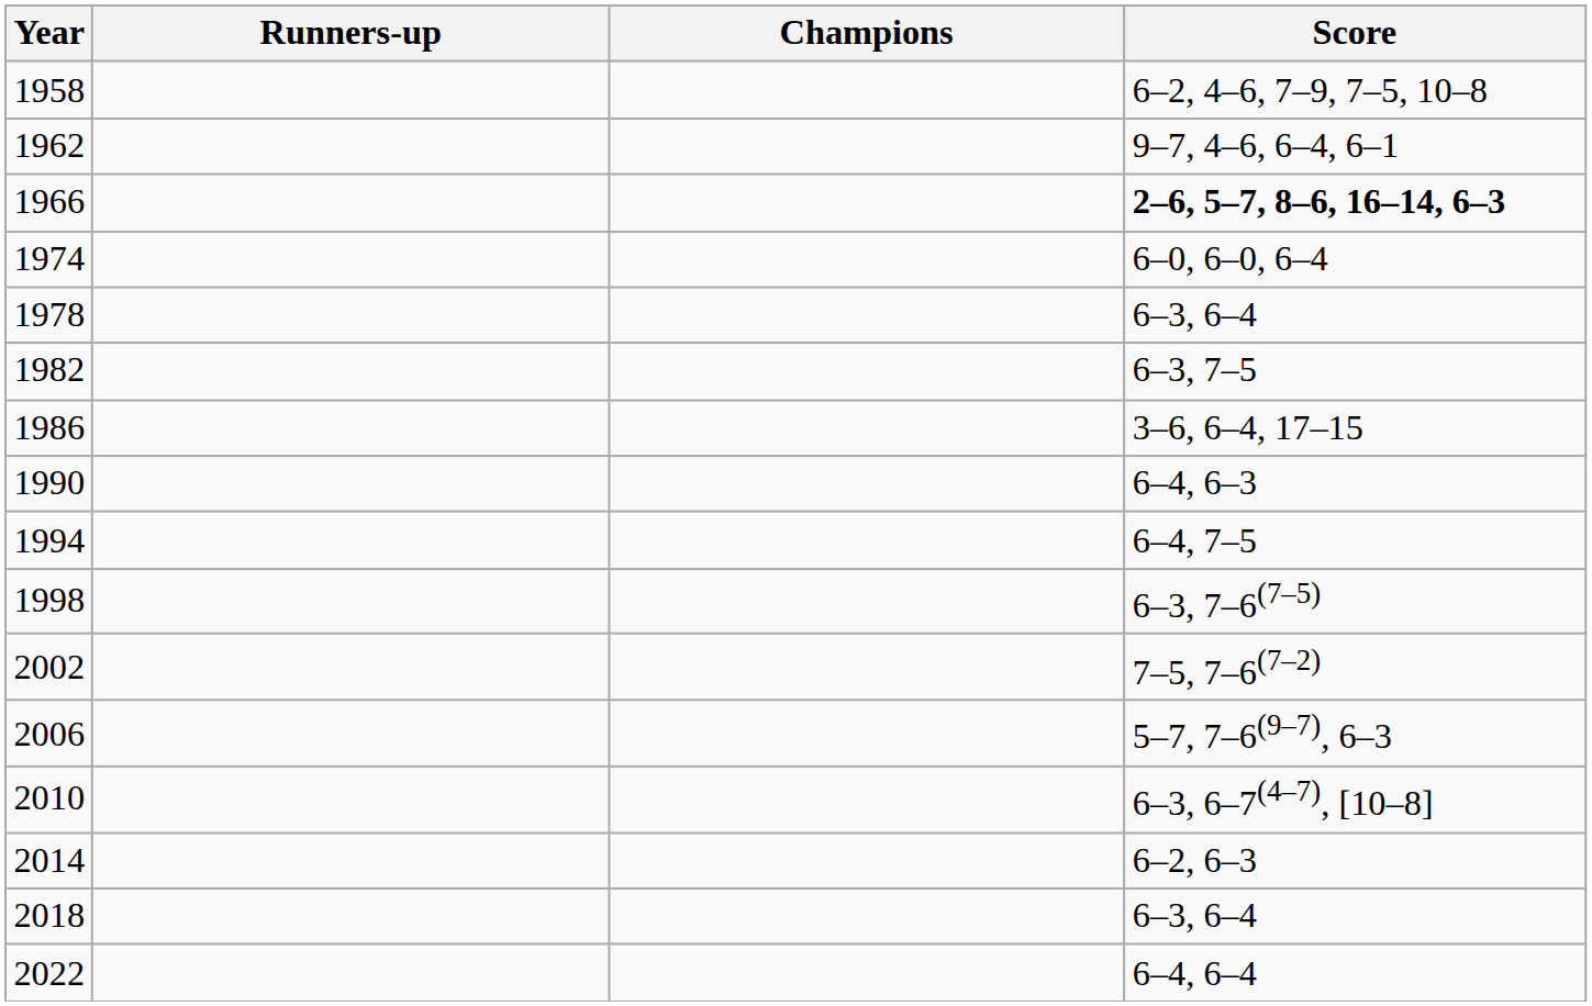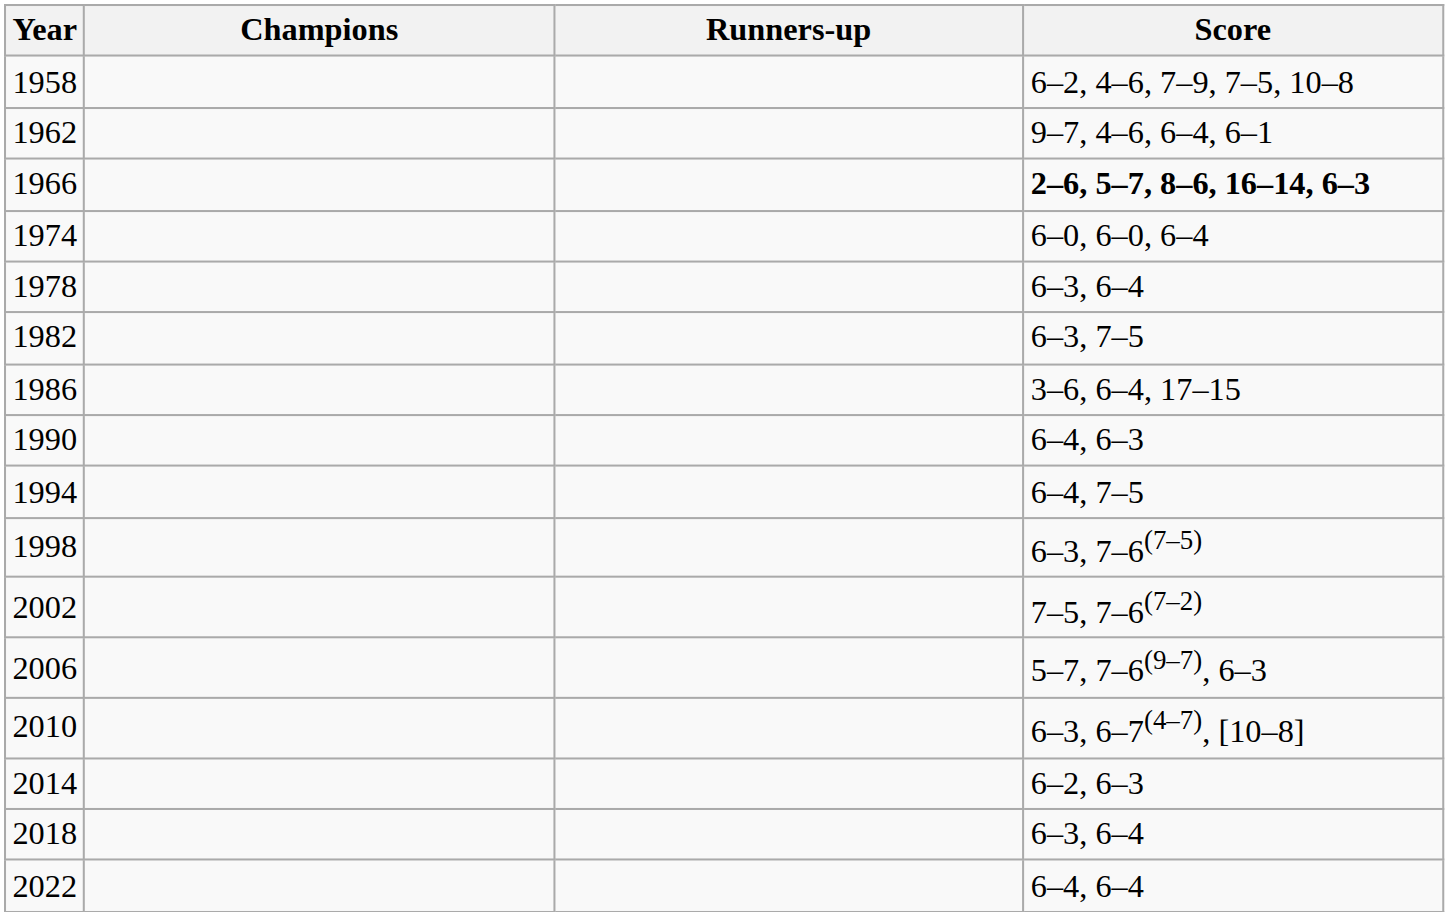 <table class="sortable wikitable">
 <tr>
 <th>Year</th>
+<th width=225>Champions</th>
 <th width=225>Runners-up</th>
-<th width=225>Champions</th>
 <th width=200 class="unsortable">Score</th>
 </tr>
 <tr>
 <td align=center>1958</td>
 <td><br></td>
 <td><br></td>
 <td>6–2, 4–6, 7–9, 7–5, 10–8</td>
 </tr>
 <tr>
 <td align=center>1962</td>
 <td><br></td>
 <td><br></td>
 <td>9–7, 4–6, 6–4, 6–1</td>
 </tr>
 <tr>
 <td align=center>1966</td>
 <td><br></td>
 <td><br></td>
 <td><strong>2–6, 5–7, 8–6, 16–14, 6–3</strong></td>
 </tr>
 <tr>
 <td align=center>1974</td>
 <td><br></td>
 <td><br></td>
 <td>6–0, 6–0, 6–4</td>
 </tr>
 <tr>
 <td align=center>1978</td>
 <td><br></td>
 <td><br></td>
 <td>6–3, 6–4</td>
 </tr>
 <tr>
 <td align=center>1982</td>
 <td><br></td>
 <td><br></td>
 <td>6–3, 7–5</td>
 </tr>
 <tr>
 <td align=center>1986</td>
 <td><br></td>
 <td><br></td>
 <td>3–6, 6–4, 17–15</td>
 </tr>
 <tr>
 <td align=center>1990</td>
 <td><br></td>
 <td><br></td>
 <td>6–4, 6–3</td>
 </tr>
 <tr>
 <td align=center>1994</td>
 <td><br></td>
 <td><br></td>
 <td>6–4, 7–5</td>
 </tr>
 <tr>
 <td align=center>1998</td>
 <td><br></td>
 <td><br></td>
 <td>6–3, 7–6<sup>(7–5)</sup></td>
 </tr>
 <tr>
 <td align=center>2002</td>
 <td><br></td>
 <td><br></td>
 <td>7–5, 7–6<sup>(7–2)</sup></td>
 </tr>
 <tr>
 <td align=center>2006</td>
 <td><br></td>
 <td><br></td>
 <td>5–7, 7–6<sup>(9–7)</sup>, 6–3</td>
 </tr>
 <tr>
 <td align=center>2010</td>
 <td><br></td>
 <td><br></td>
 <td>6–3, 6–7<sup>(4–7)</sup>, [10–8]</td>
 </tr>
 <tr>
 <td align=center>2014</td>
 <td><br></td>
 <td><br></td>
 <td>6–2, 6–3</td>
 </tr>
 <tr>
 <td align=center>2018</td>
 <td><br></td>
 <td><br></td>
 <td>6–3, 6–4</td>
 </tr>
 <tr>
 <td align=center>2022</td>
 <td><br></td>
 <td><br></td>
 <td>6–4, 6–4</td>
 </tr>
 </table>
